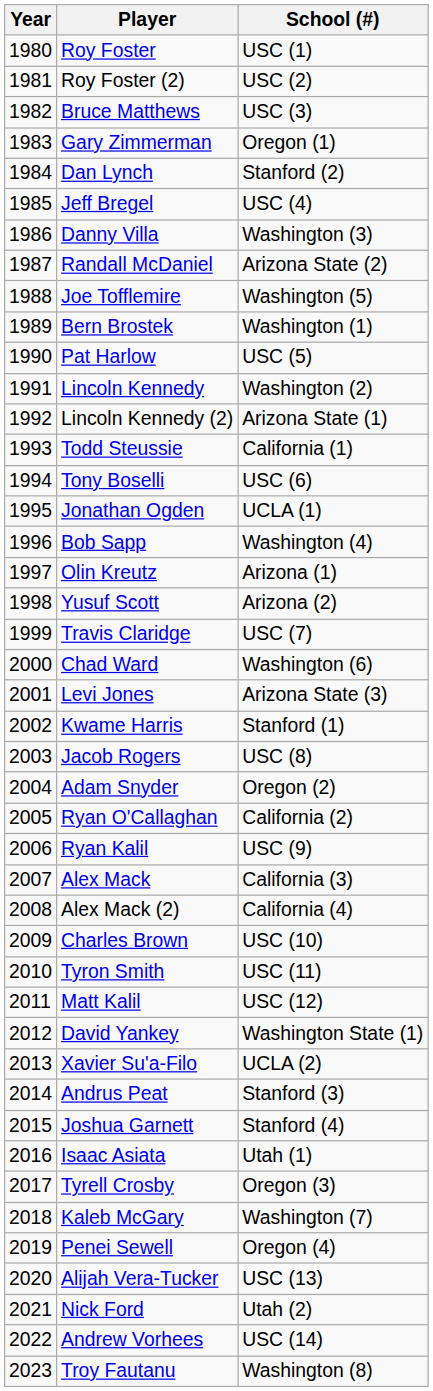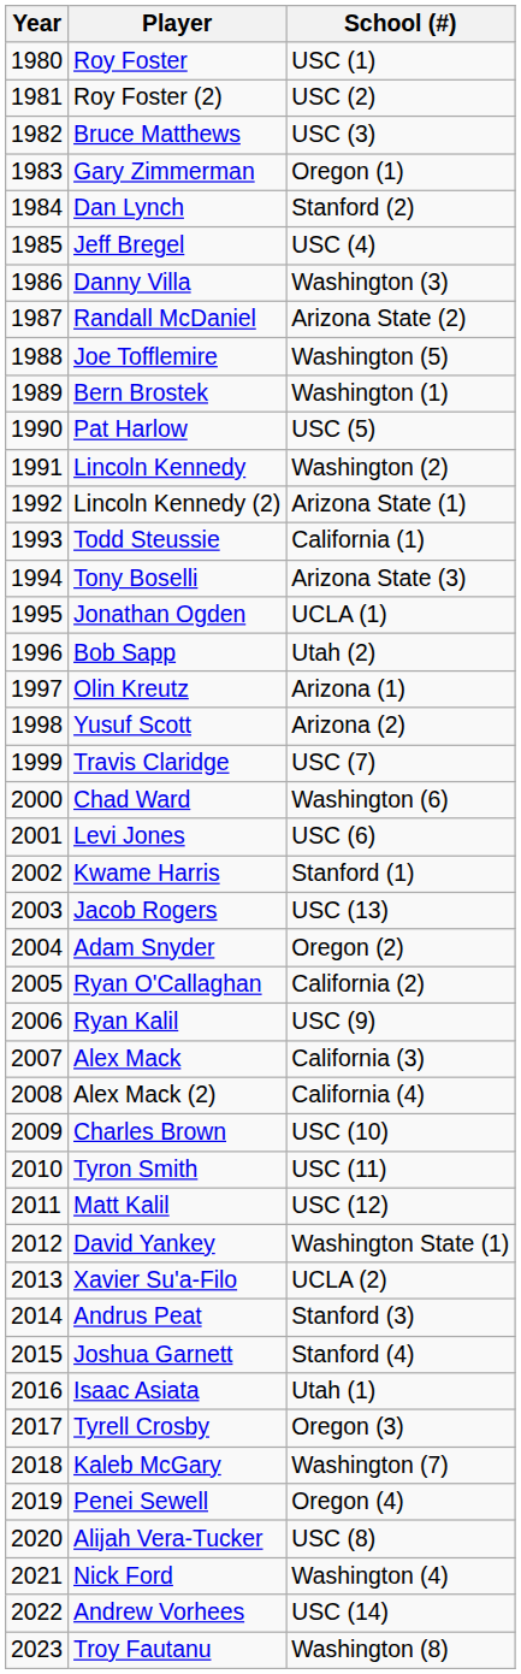 <table class="wikitable">
 <tr>
 <th>Year</th>
 <th>Player</th>
 <th>School (#)</th>
 </tr>
 <tr>
 <td>1980</td>
 <td><a href='#'>Roy Foster</a></td>
 <td>USC (1)</td>
 </tr>
 <tr>
 <td>1981</td>
 <td>Roy Foster (2)</td>
 <td>USC (2)</td>
 </tr>
 <tr>
 <td>1982</td>
 <td><a href='#'>Bruce Matthews</a></td>
 <td>USC (3)</td>
 </tr>
 <tr>
 <td>1983</td>
 <td><a href='#'>Gary Zimmerman</a></td>
 <td>Oregon (1)</td>
 </tr>
 <tr>
 <td>1984</td>
 <td><a href='#'>Dan Lynch</a></td>
 <td>Stanford (2)</td>
 </tr>
 <tr>
 <td>1985</td>
 <td><a href='#'>Jeff Bregel</a></td>
 <td>USC (4)</td>
 </tr>
 <tr>
 <td>1986</td>
 <td><a href='#'>Danny Villa</a></td>
 <td>Washington (3)</td>
 </tr>
 <tr>
 <td>1987</td>
 <td><a href='#'>Randall McDaniel</a></td>
 <td>Arizona State (2)</td>
 </tr>
 <tr>
 <td>1988</td>
 <td><a href='#'>Joe Tofflemire</a></td>
 <td>Washington (5)</td>
 </tr>
 <tr>
 <td>1989</td>
 <td><a href='#'>Bern Brostek</a></td>
 <td>Washington (1)</td>
 </tr>
 <tr>
 <td>1990</td>
 <td><a href='#'>Pat Harlow</a></td>
 <td>USC (5)</td>
 </tr>
 <tr>
 <td>1991</td>
 <td><a href='#'>Lincoln Kennedy</a></td>
 <td>Washington (2)</td>
 </tr>
 <tr>
 <td>1992</td>
 <td>Lincoln Kennedy (2)</td>
 <td>Arizona State (1)</td>
 </tr>
 <tr>
 <td>1993</td>
 <td><a href='#'>Todd Steussie</a></td>
 <td>California (1)</td>
 </tr>
 <tr>
 <td>1994</td>
 <td><a href='#'>Tony Boselli</a></td>
-<td>USC (6)</td>
+<td>Arizona State (3)</td>
 </tr>
 <tr>
 <td>1995</td>
 <td><a href='#'>Jonathan Ogden</a></td>
 <td>UCLA (1)</td>
 </tr>
 <tr>
 <td>1996</td>
 <td><a href='#'>Bob Sapp</a></td>
-<td>Washington (4)</td>
+<td>Utah (2)</td>
 </tr>
 <tr>
 <td>1997</td>
 <td><a href='#'>Olin Kreutz</a></td>
 <td>Arizona (1)</td>
 </tr>
 <tr>
 <td>1998</td>
 <td><a href='#'>Yusuf Scott</a></td>
 <td>Arizona (2)</td>
 </tr>
 <tr>
 <td>1999</td>
 <td><a href='#'>Travis Claridge</a></td>
 <td>USC (7)</td>
 </tr>
 <tr>
 <td>2000</td>
 <td><a href='#'>Chad Ward</a></td>
 <td>Washington (6)</td>
 </tr>
 <tr>
 <td>2001</td>
 <td><a href='#'>Levi Jones</a></td>
-<td>Arizona State (3)</td>
+<td>USC (6)</td>
 </tr>
 <tr>
 <td>2002</td>
 <td><a href='#'>Kwame Harris</a></td>
 <td>Stanford (1)</td>
 </tr>
 <tr>
 <td>2003</td>
 <td><a href='#'>Jacob Rogers</a></td>
-<td>USC (8)</td>
+<td>USC (13)</td>
 </tr>
 <tr>
 <td>2004</td>
 <td><a href='#'>Adam Snyder</a></td>
 <td>Oregon (2)</td>
 </tr>
 <tr>
 <td>2005</td>
 <td><a href='#'>Ryan O'Callaghan</a></td>
 <td>California (2)</td>
 </tr>
 <tr>
 <td>2006</td>
 <td><a href='#'>Ryan Kalil</a></td>
 <td>USC (9)</td>
 </tr>
 <tr>
 <td>2007</td>
 <td><a href='#'>Alex Mack</a></td>
 <td>California (3)</td>
 </tr>
 <tr>
 <td>2008</td>
 <td>Alex Mack (2)</td>
 <td>California (4)</td>
 </tr>
 <tr>
 <td>2009</td>
 <td><a href='#'>Charles Brown</a></td>
 <td>USC (10)</td>
 </tr>
 <tr>
 <td>2010</td>
 <td><a href='#'>Tyron Smith</a></td>
 <td>USC (11)</td>
 </tr>
 <tr>
 <td>2011</td>
 <td><a href='#'>Matt Kalil</a></td>
 <td>USC (12)</td>
 </tr>
 <tr>
 <td>2012</td>
 <td><a href='#'>David Yankey</a></td>
 <td>Washington State (1)</td>
 </tr>
 <tr>
 <td>2013</td>
 <td><a href='#'>Xavier Su'a-Filo</a></td>
 <td>UCLA (2)</td>
 </tr>
 <tr>
 <td>2014</td>
 <td><a href='#'>Andrus Peat</a></td>
 <td>Stanford (3)</td>
 </tr>
 <tr>
 <td>2015</td>
 <td><a href='#'>Joshua Garnett</a></td>
 <td>Stanford (4)</td>
 </tr>
 <tr>
 <td>2016</td>
 <td><a href='#'>Isaac Asiata</a></td>
 <td>Utah (1)</td>
 </tr>
 <tr>
 <td>2017</td>
 <td><a href='#'>Tyrell Crosby</a></td>
 <td>Oregon (3)</td>
 </tr>
 <tr>
 <td>2018</td>
 <td><a href='#'>Kaleb McGary</a></td>
 <td>Washington (7)</td>
 </tr>
 <tr>
 <td>2019</td>
 <td><a href='#'>Penei Sewell</a></td>
 <td>Oregon (4)</td>
 </tr>
 <tr>
 <td>2020</td>
 <td><a href='#'>Alijah Vera-Tucker</a></td>
-<td>USC (13)</td>
+<td>USC (8)</td>
 </tr>
 <tr>
 <td>2021</td>
 <td><a href='#'>Nick Ford</a></td>
-<td>Utah (2)</td>
+<td>Washington (4)</td>
 </tr>
 <tr>
 <td>2022</td>
 <td><a href='#'>Andrew Vorhees</a></td>
 <td>USC (14)</td>
 </tr>
 <tr>
 <td>2023</td>
 <td><a href='#'>Troy Fautanu</a></td>
 <td>Washington (8)</td>
 </tr>
 </table>
